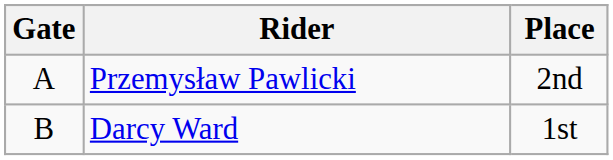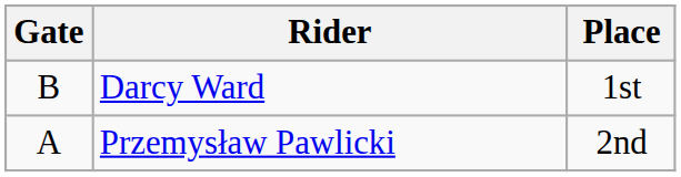 <table class=wikitable style="font-size:93%;">
 <tr>
 <th width=25px>Gate</th>
 <th width=200px>Rider</th>
 <th width=40px>Place</th>
 </tr>
 <tr align=center>
+<td>B</td>
+<td align=left> <a href='#'>Darcy Ward</a></td>
+<td>1st</td>
+</tr>
+<tr align=center>
 <td>A</td>
 <td align=left> <a href='#'>Przemysław Pawlicki</a></td>
 <td>2nd</td>
 </tr>
-<tr align=center>
-<td>B</td>
-<td align=left> <a href='#'>Darcy Ward</a></td>
-<td>1st</td>
-</tr>
 </table>
